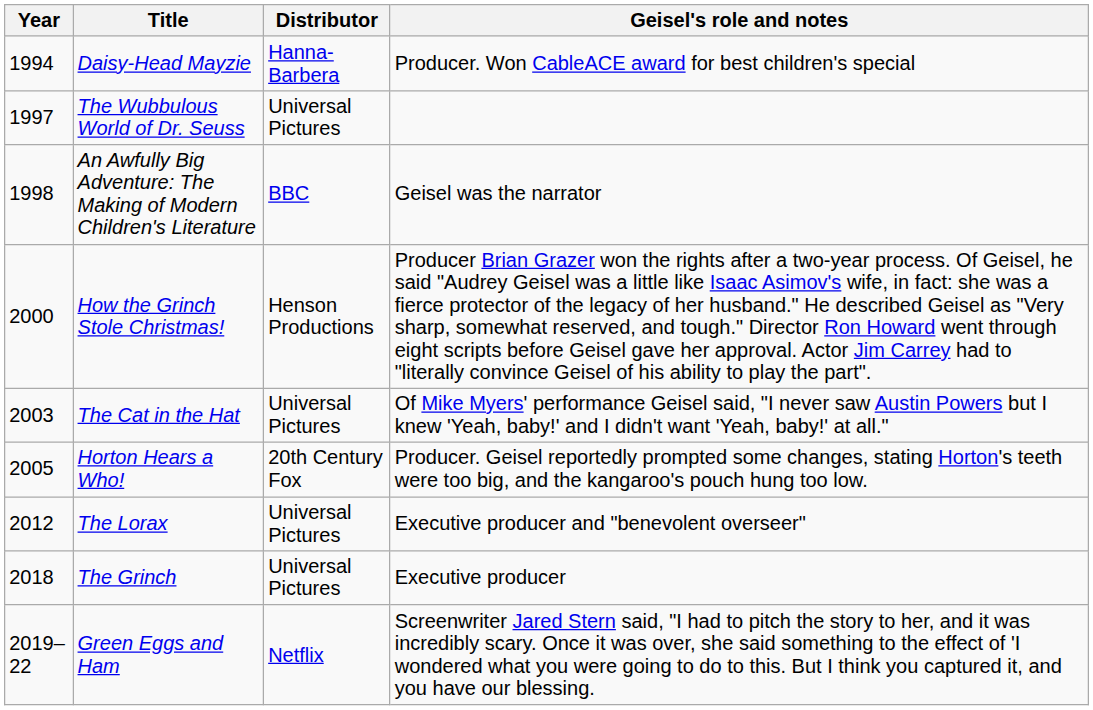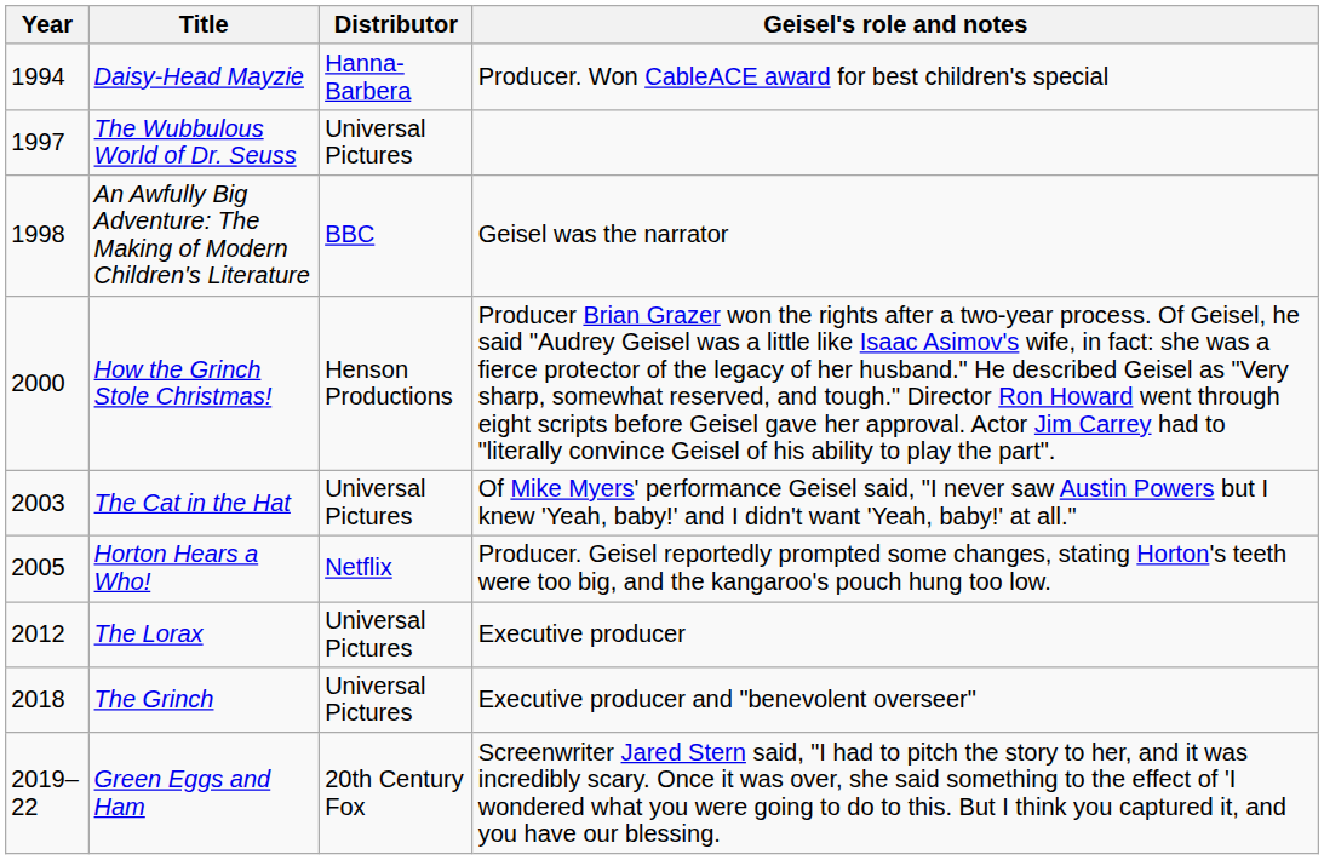 <table class=wikitable>
 <tr>
 <th>Year</th>
 <th>Title</th>
 <th>Distributor</th>
 <th>Geisel's role and notes</th>
 </tr>
 <tr>
 <td>1994</td>
 <td><em><a href='#'>Daisy-Head Mayzie</a></em></td>
 <td><a href='#'>Hanna-Barbera</a></td>
 <td>Producer. Won <a href='#'>CableACE award</a> for best children's special</td>
 </tr>
 <tr>
 <td>1997</td>
 <td><em><a href='#'>The Wubbulous World of Dr. Seuss</a></em></td>
 <td>Universal Pictures</td>
 <td></td>
 </tr>
 <tr>
 <td>1998</td>
 <td><em>An Awfully Big Adventure: The Making of Modern Children's Literature</em></td>
 <td><a href='#'>BBC</a></td>
 <td>Geisel was the narrator</td>
 </tr>
 <tr>
 <td>2000</td>
 <td><em><a href='#'>How the Grinch Stole Christmas!</a></em></td>
 <td>Henson Productions</td>
 <td>Producer <a href='#'>Brian Grazer</a> won the rights after a two-year process. Of Geisel, he said "Audrey Geisel was a little like <a href='#'>Isaac Asimov's</a> wife, in fact: she was a fierce protector of the legacy of her husband." He described Geisel as "Very sharp, somewhat reserved, and tough." Director <a href='#'>Ron Howard</a> went through eight scripts before Geisel gave her approval. Actor <a href='#'>Jim Carrey</a> had to "literally convince Geisel of his ability to play the part".</td>
 </tr>
 <tr>
 <td>2003</td>
 <td><em><a href='#'>The Cat in the Hat</a></em></td>
 <td>Universal Pictures</td>
 <td>Of <a href='#'>Mike Myers</a>' performance Geisel said, "I never saw <a href='#'>Austin Powers</a> but I knew 'Yeah, baby!' and I didn't want 'Yeah, baby!' at all."</td>
 </tr>
 <tr>
 <td>2005</td>
 <td><em><a href='#'>Horton Hears a Who!</a></em></td>
-<td>20th Century Fox</td>
+<td><a href='#'>Netflix</a></td>
 <td>Producer. Geisel reportedly prompted some changes, stating <a href='#'>Horton</a>'s teeth were too big, and the kangaroo's pouch hung too low.</td>
 </tr>
 <tr>
 <td>2012</td>
 <td><em><a href='#'>The Lorax</a></em></td>
 <td>Universal Pictures</td>
-<td>Executive producer and "benevolent overseer"</td>
+<td>Executive producer</td>
 </tr>
 <tr>
 <td>2018</td>
 <td><em><a href='#'>The Grinch</a></em></td>
 <td>Universal Pictures</td>
-<td>Executive producer</td>
+<td>Executive producer and "benevolent overseer"</td>
 </tr>
 <tr>
 <td>2019–22</td>
 <td><em><a href='#'>Green Eggs and Ham</a></em></td>
-<td><a href='#'>Netflix</a></td>
+<td>20th Century Fox</td>
 <td>Screenwriter <a href='#'>Jared Stern</a> said, "I had to pitch the story to her, and it was incredibly scary. Once it was over, she said something to the effect of 'I wondered what you were going to do to this. But I think you captured it, and you have our blessing.</td>
 </tr>
 </table>
